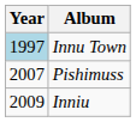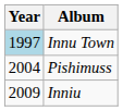 <table class="wikitable">
 <tr>
 <th>Year</th>
 <th>Album</th>
 </tr>
 <tr>
 <td style="background: lightblue;">1997</td>
 <td><em>Innu Town</em></td>
 </tr>
 <tr>
-<td>2007</td>
+<td>2004</td>
 <td><em>Pishimuss</em></td>
 </tr>
 <tr>
 <td>2009</td>
 <td><em>Inniu</em></td>
 </tr>
 </table>
